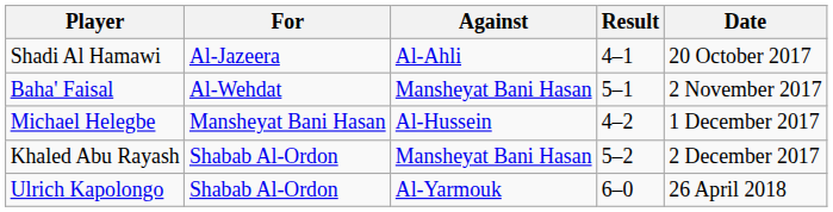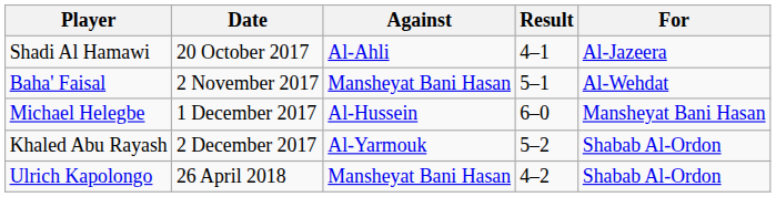 <table class="wikitable">
 <tr>
 <th>Player</th>
-<th>For</th>
+<th>Date</th>
 <th>Against</th>
 <th style="text-align:center;">Result</th>
-<th>Date</th>
+<th>For</th>
 </tr>
 <tr>
 <td> Shadi Al Hamawi</td>
-<td><a href='#'>Al-Jazeera</a></td>
+<td>20 October 2017</td>
 <td><a href='#'>Al-Ahli</a></td>
 <td>4–1</td>
-<td>20 October 2017</td>
+<td><a href='#'>Al-Jazeera</a></td>
 </tr>
 <tr>
 <td> <a href='#'>Baha' Faisal</a></td>
-<td><a href='#'>Al-Wehdat</a></td>
+<td>2 November 2017</td>
 <td><a href='#'>Mansheyat Bani Hasan</a></td>
 <td>5–1</td>
-<td>2 November 2017</td>
+<td><a href='#'>Al-Wehdat</a></td>
 </tr>
 <tr>
 <td> <a href='#'>Michael Helegbe</a></td>
+<td>1 December 2017</td>
+<td><a href='#'>Al-Hussein</a></td>
+<td>6–0</td>
 <td><a href='#'>Mansheyat Bani Hasan</a></td>
-<td><a href='#'>Al-Hussein</a></td>
-<td>4–2</td>
-<td>1 December 2017</td>
 </tr>
 <tr>
 <td> Khaled Abu Rayash</td>
+<td>2 December 2017</td>
+<td><a href='#'>Al-Yarmouk</a></td>
+<td>5–2</td>
 <td><a href='#'>Shabab Al-Ordon</a></td>
-<td><a href='#'>Mansheyat Bani Hasan</a></td>
-<td>5–2</td>
-<td>2 December 2017</td>
 </tr>
 <tr>
 <td> <a href='#'>Ulrich Kapolongo</a></td>
+<td>26 April 2018</td>
+<td><a href='#'>Mansheyat Bani Hasan</a></td>
+<td>4–2</td>
 <td><a href='#'>Shabab Al-Ordon</a></td>
-<td><a href='#'>Al-Yarmouk</a></td>
-<td>6–0</td>
-<td>26 April 2018</td>
 </tr>
 </table>
